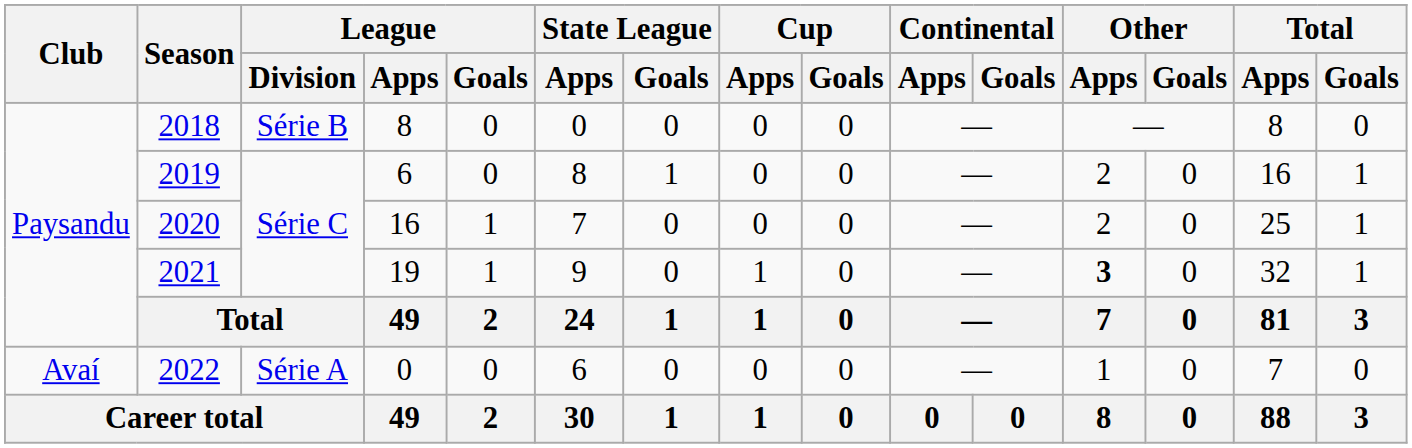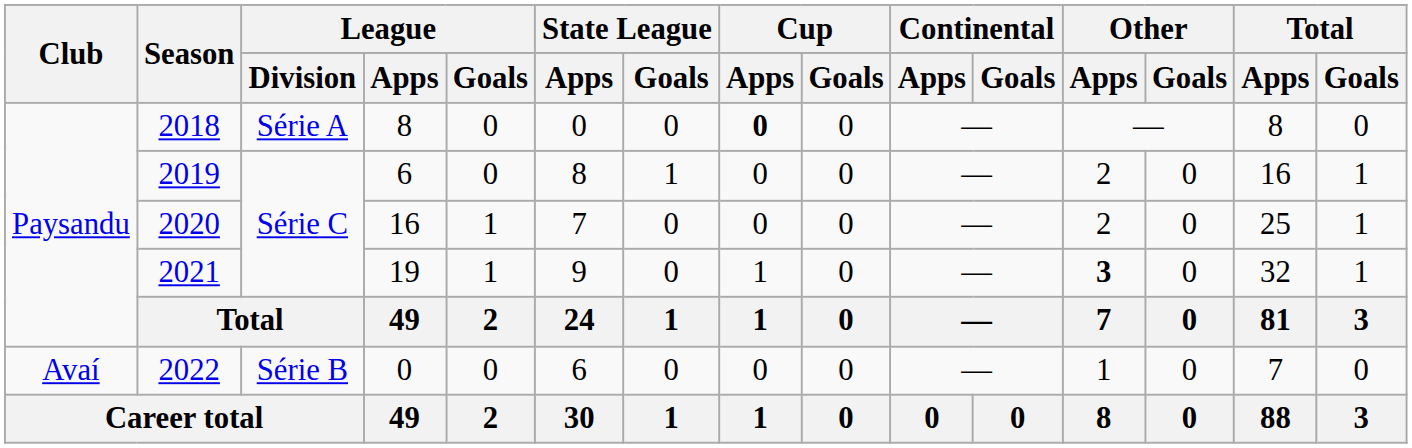 <table class="wikitable" style="text-align: center;">
 <tr>
 <th rowspan="2">Club</th>
 <th rowspan="2">Season</th>
 <th colspan="3">League</th>
 <th colspan="2">State League</th>
 <th colspan="2">Cup</th>
 <th colspan="2">Continental</th>
 <th colspan="2">Other</th>
 <th colspan="2">Total</th>
 </tr>
 <tr>
 <th>Division</th>
 <th>Apps</th>
 <th>Goals</th>
 <th>Apps</th>
 <th>Goals</th>
 <th>Apps</th>
 <th>Goals</th>
 <th>Apps</th>
 <th>Goals</th>
 <th>Apps</th>
 <th>Goals</th>
 <th>Apps</th>
 <th>Goals</th>
 </tr>
 <tr>
 <td rowspan="5"><a href='#'>Paysandu</a></td>
 <td><a href='#'>2018</a></td>
-<td><a href='#'>Série B</a></td>
+<td><a href='#'>Série A</a></td>
 <td>8</td>
 <td>0</td>
 <td>0</td>
 <td>0</td>
-<td>0</td>
+<td><strong>0</strong></td>
 <td>0</td>
 <td colspan="2">—</td>
 <td colspan="2">—</td>
 <td>8</td>
 <td>0</td>
 </tr>
 <tr>
 <td><a href='#'>2019</a></td>
 <td rowspan="3"><a href='#'>Série C</a></td>
 <td>6</td>
 <td>0</td>
 <td>8</td>
 <td>1</td>
 <td>0</td>
 <td>0</td>
 <td colspan="2">—</td>
 <td>2</td>
 <td>0</td>
 <td>16</td>
 <td>1</td>
 </tr>
 <tr>
 <td><a href='#'>2020</a></td>
 <td>16</td>
 <td>1</td>
 <td>7</td>
 <td>0</td>
 <td>0</td>
 <td>0</td>
 <td colspan="2">—</td>
 <td>2</td>
 <td>0</td>
 <td>25</td>
 <td>1</td>
 </tr>
 <tr>
 <td><a href='#'>2021</a></td>
 <td>19</td>
 <td>1</td>
 <td>9</td>
 <td>0</td>
 <td>1</td>
 <td>0</td>
 <td colspan="2">—</td>
 <td><strong>3</strong></td>
 <td>0</td>
 <td>32</td>
 <td>1</td>
 </tr>
 <tr>
 <th colspan="2">Total</th>
 <th>49</th>
 <th>2</th>
 <th>24</th>
 <th>1</th>
 <th>1</th>
 <th>0</th>
 <th colspan="2">—</th>
 <th>7</th>
 <th>0</th>
 <th>81</th>
 <th>3</th>
 </tr>
 <tr>
 <td><a href='#'>Avaí</a></td>
 <td><a href='#'>2022</a></td>
-<td><a href='#'>Série A</a></td>
+<td><a href='#'>Série B</a></td>
 <td>0</td>
 <td>0</td>
 <td>6</td>
 <td>0</td>
 <td>0</td>
 <td>0</td>
 <td colspan="2">—</td>
 <td>1</td>
 <td>0</td>
 <td>7</td>
 <td>0</td>
 </tr>
 <tr>
 <th colspan="3">Career total</th>
 <th>49</th>
 <th>2</th>
 <th>30</th>
 <th>1</th>
 <th>1</th>
 <th>0</th>
 <th>0</th>
 <th>0</th>
 <th>8</th>
 <th>0</th>
 <th>88</th>
 <th>3</th>
 </tr>
 </table>
